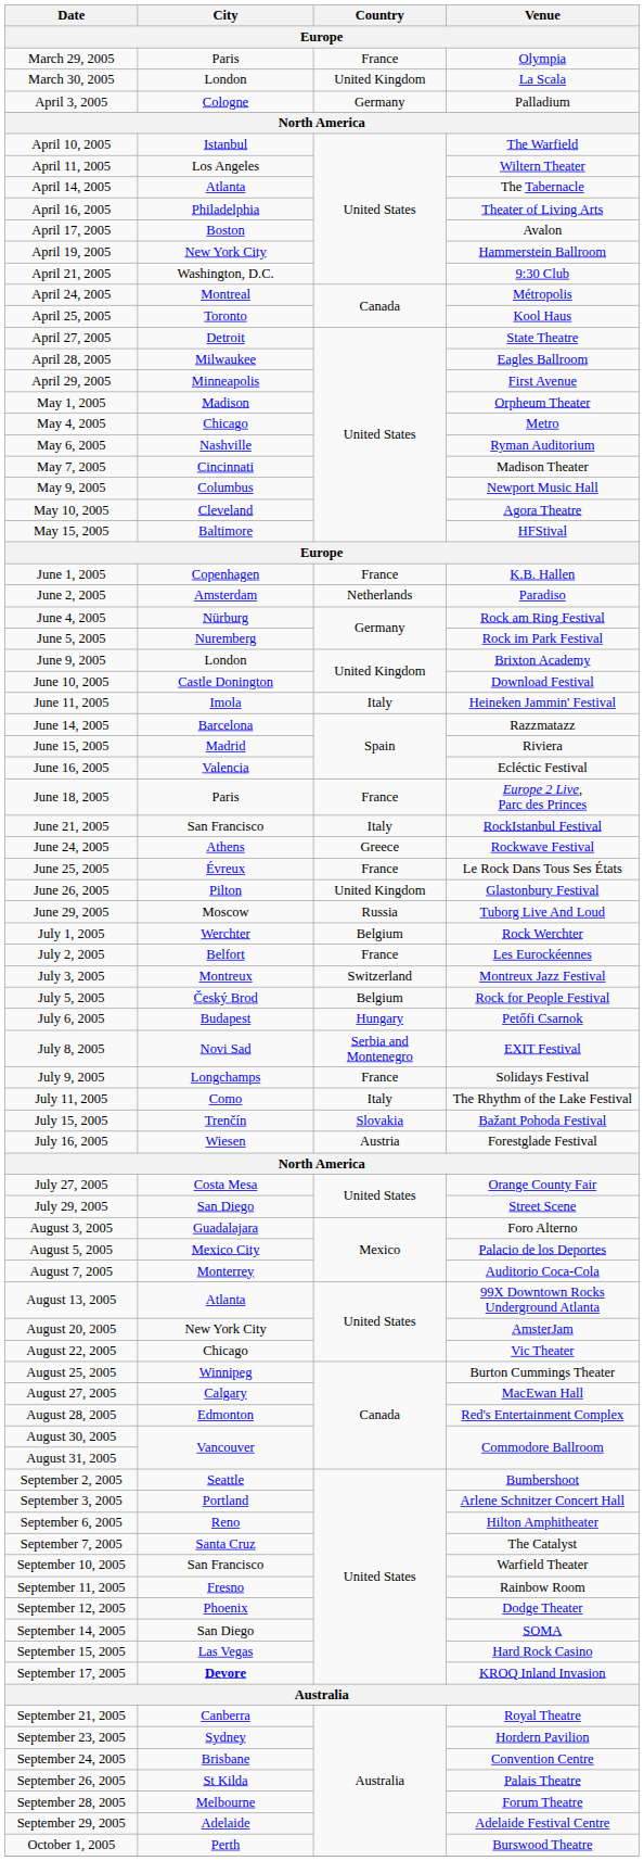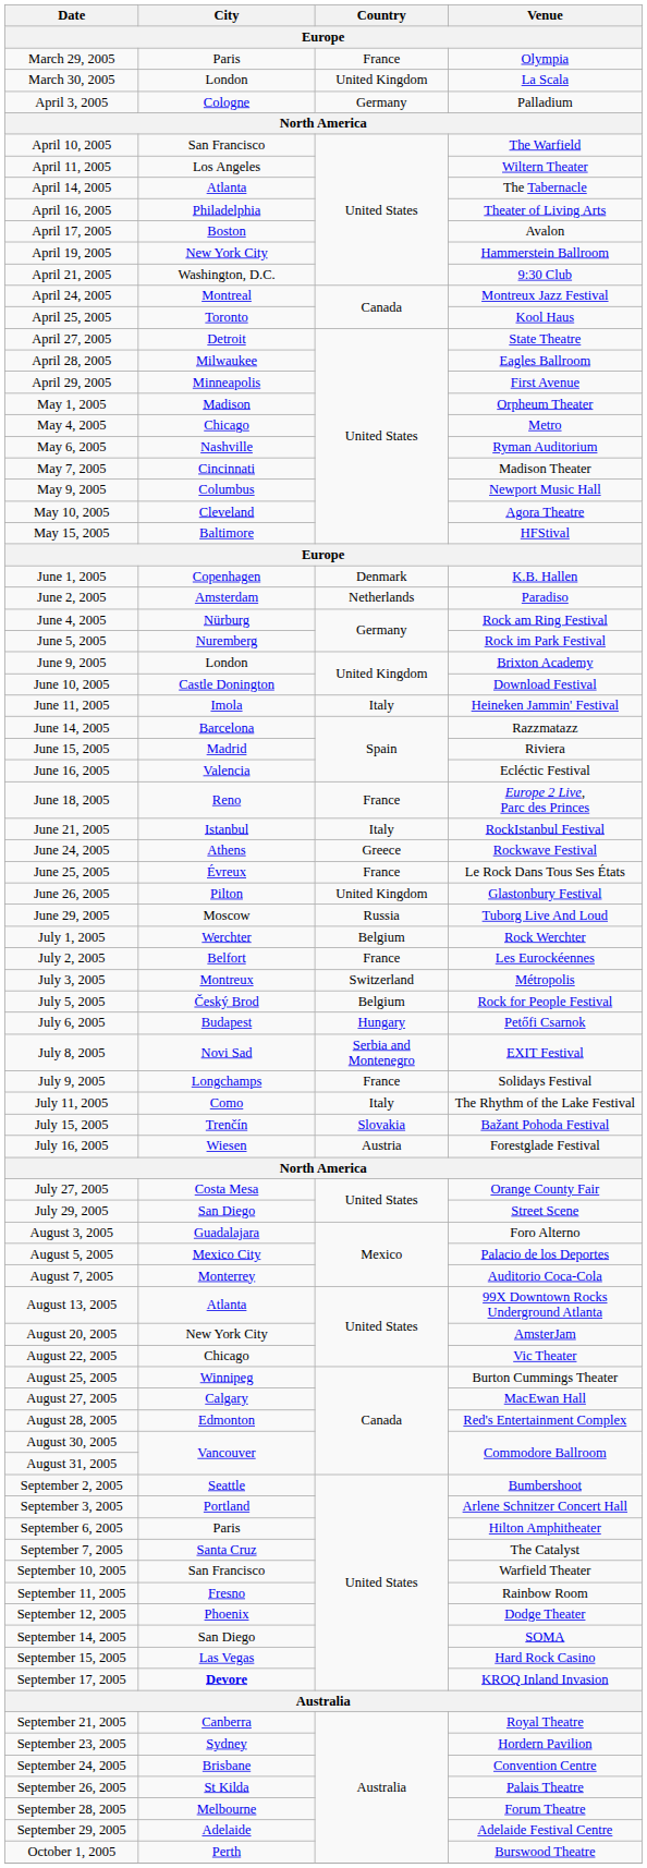 <table class="wikitable" style="text-align:center;">
 <tr>
 <th style="width:150px;">Date</th>
 <th style="width:200px;">City</th>
 <th style="width:150px;">Country</th>
 <th style="width:220px;">Venue</th>
 </tr>
 <tr>
 <th colspan="5">Europe</th>
 </tr>
 <tr>
 <td>March 29, 2005</td>
 <td>Paris</td>
 <td>France</td>
 <td><a href='#'>Olympia</a></td>
 </tr>
 <tr>
 <td>March 30, 2005</td>
 <td>London</td>
 <td>United Kingdom</td>
 <td><a href='#'>La Scala</a></td>
 </tr>
 <tr>
 <td>April 3, 2005</td>
 <td><a href='#'>Cologne</a></td>
 <td>Germany</td>
 <td>Palladium</td>
 </tr>
 <tr>
 <th colspan="5">North America</th>
 </tr>
 <tr>
 <td>April 10, 2005</td>
-<td><a href='#'>Istanbul</a></td>
+<td>San Francisco</td>
 <td rowspan="7">United States</td>
 <td><a href='#'>The Warfield</a></td>
 </tr>
 <tr>
 <td>April 11, 2005</td>
 <td>Los Angeles</td>
 <td><a href='#'>Wiltern Theater</a></td>
 </tr>
 <tr>
 <td>April 14, 2005</td>
 <td><a href='#'>Atlanta</a></td>
 <td>The <a href='#'>Tabernacle</a></td>
 </tr>
 <tr>
 <td>April 16, 2005</td>
 <td><a href='#'>Philadelphia</a></td>
 <td><a href='#'>Theater of Living Arts</a></td>
 </tr>
 <tr>
 <td>April 17, 2005</td>
 <td><a href='#'>Boston</a></td>
 <td>Avalon</td>
 </tr>
 <tr>
 <td>April 19, 2005</td>
 <td><a href='#'>New York City</a></td>
 <td><a href='#'>Hammerstein Ballroom</a></td>
 </tr>
 <tr>
 <td>April 21, 2005</td>
 <td>Washington, D.C.</td>
 <td><a href='#'>9:30 Club</a></td>
 </tr>
 <tr>
 <td>April 24, 2005</td>
 <td><a href='#'>Montreal</a></td>
 <td rowspan="2">Canada</td>
-<td><a href='#'>Métropolis</a></td>
+<td><a href='#'>Montreux Jazz Festival</a></td>
 </tr>
 <tr>
 <td>April 25, 2005</td>
 <td><a href='#'>Toronto</a></td>
 <td><a href='#'>Kool Haus</a></td>
 </tr>
 <tr>
 <td>April 27, 2005</td>
 <td><a href='#'>Detroit</a></td>
 <td rowspan="10">United States</td>
 <td><a href='#'>State Theatre</a></td>
 </tr>
 <tr>
 <td>April 28, 2005</td>
 <td><a href='#'>Milwaukee</a></td>
 <td><a href='#'>Eagles Ballroom</a></td>
 </tr>
 <tr>
 <td>April 29, 2005</td>
 <td><a href='#'>Minneapolis</a></td>
 <td><a href='#'>First Avenue</a></td>
 </tr>
 <tr>
 <td>May 1, 2005</td>
 <td><a href='#'>Madison</a></td>
 <td><a href='#'>Orpheum Theater</a></td>
 </tr>
 <tr>
 <td>May 4, 2005</td>
 <td><a href='#'>Chicago</a></td>
 <td><a href='#'>Metro</a></td>
 </tr>
 <tr>
 <td>May 6, 2005</td>
 <td><a href='#'>Nashville</a></td>
 <td><a href='#'>Ryman Auditorium</a></td>
 </tr>
 <tr>
 <td>May 7, 2005</td>
 <td><a href='#'>Cincinnati</a></td>
 <td>Madison Theater</td>
 </tr>
 <tr>
 <td>May 9, 2005</td>
 <td><a href='#'>Columbus</a></td>
 <td><a href='#'>Newport Music Hall</a></td>
 </tr>
 <tr>
 <td>May 10, 2005</td>
 <td><a href='#'>Cleveland</a></td>
 <td><a href='#'>Agora Theatre</a></td>
 </tr>
 <tr>
 <td>May 15, 2005</td>
 <td><a href='#'>Baltimore</a></td>
 <td><a href='#'>HFStival</a></td>
 </tr>
 <tr>
 <th colspan="5">Europe</th>
 </tr>
 <tr>
 <td>June 1, 2005</td>
 <td><a href='#'>Copenhagen</a></td>
-<td>France</td>
+<td>Denmark</td>
 <td><a href='#'>K.B. Hallen</a></td>
 </tr>
 <tr>
 <td>June 2, 2005</td>
 <td><a href='#'>Amsterdam</a></td>
 <td>Netherlands</td>
 <td><a href='#'>Paradiso</a></td>
 </tr>
 <tr>
 <td>June 4, 2005</td>
 <td><a href='#'>Nürburg</a></td>
 <td rowspan="2">Germany</td>
 <td><a href='#'>Rock am Ring Festival</a></td>
 </tr>
 <tr>
 <td>June 5, 2005</td>
 <td><a href='#'>Nuremberg</a></td>
 <td><a href='#'>Rock im Park Festival</a></td>
 </tr>
 <tr>
 <td>June 9, 2005</td>
 <td>London</td>
 <td rowspan="2">United Kingdom</td>
 <td><a href='#'>Brixton Academy</a></td>
 </tr>
 <tr>
 <td>June 10, 2005</td>
 <td><a href='#'>Castle Donington</a></td>
 <td><a href='#'>Download Festival</a><br></td>
 </tr>
 <tr>
 <td>June 11, 2005</td>
 <td><a href='#'>Imola</a></td>
 <td>Italy</td>
 <td><a href='#'>Heineken Jammin' Festival</a></td>
 </tr>
 <tr>
 <td>June 14, 2005</td>
 <td><a href='#'>Barcelona</a></td>
 <td rowspan="3">Spain</td>
 <td>Razzmatazz</td>
 </tr>
 <tr>
 <td>June 15, 2005</td>
 <td><a href='#'>Madrid</a></td>
 <td>Riviera</td>
 </tr>
 <tr>
 <td>June 16, 2005</td>
 <td><a href='#'>Valencia</a></td>
 <td>Ecléctic Festival</td>
 </tr>
 <tr>
 <td>June 18, 2005</td>
-<td>Paris</td>
+<td><a href='#'>Reno</a></td>
 <td>France</td>
 <td><em><a href='#'>Europe 2 Live</a></em>, <br><a href='#'>Parc des Princes</a></td>
 </tr>
 <tr>
 <td>June 21, 2005</td>
-<td>San Francisco</td>
+<td><a href='#'>Istanbul</a></td>
 <td>Italy</td>
 <td><a href='#'>RockIstanbul Festival</a></td>
 </tr>
 <tr>
 <td>June 24, 2005</td>
 <td><a href='#'>Athens</a></td>
 <td>Greece</td>
 <td><a href='#'>Rockwave Festival</a></td>
 </tr>
 <tr>
 <td>June 25, 2005</td>
 <td><a href='#'>Évreux</a></td>
 <td>France</td>
 <td>Le Rock Dans Tous Ses États</td>
 </tr>
 <tr>
 <td>June 26, 2005</td>
 <td><a href='#'>Pilton</a></td>
 <td>United Kingdom</td>
 <td><a href='#'>Glastonbury Festival</a></td>
 </tr>
 <tr>
 <td>June 29, 2005</td>
 <td>Moscow</td>
 <td>Russia</td>
 <td><a href='#'>Tuborg Live And Loud</a></td>
 </tr>
 <tr>
 <td>July 1, 2005</td>
 <td><a href='#'>Werchter</a></td>
 <td>Belgium</td>
 <td><a href='#'>Rock Werchter</a></td>
 </tr>
 <tr>
 <td>July 2, 2005</td>
 <td><a href='#'>Belfort</a></td>
 <td>France</td>
 <td><a href='#'>Les Eurockéennes</a></td>
 </tr>
 <tr>
 <td>July 3, 2005</td>
 <td><a href='#'>Montreux</a></td>
 <td>Switzerland</td>
-<td><a href='#'>Montreux Jazz Festival</a></td>
+<td><a href='#'>Métropolis</a></td>
 </tr>
 <tr>
 <td>July 5, 2005</td>
 <td><a href='#'>Český Brod</a></td>
 <td>Belgium</td>
 <td><a href='#'>Rock for People Festival</a></td>
 </tr>
 <tr>
 <td>July 6, 2005</td>
 <td><a href='#'>Budapest</a></td>
 <td><a href='#'>Hungary</a></td>
 <td><a href='#'>Petőfi Csarnok</a></td>
 </tr>
 <tr>
 <td>July 8, 2005</td>
 <td><a href='#'>Novi Sad</a></td>
 <td><a href='#'>Serbia and Montenegro</a></td>
 <td><a href='#'>EXIT Festival</a></td>
 </tr>
 <tr>
 <td>July 9, 2005</td>
 <td><a href='#'>Longchamps</a></td>
 <td>France</td>
 <td>Solidays Festival</td>
 </tr>
 <tr>
 <td>July 11, 2005</td>
 <td><a href='#'>Como</a></td>
 <td>Italy</td>
 <td>The Rhythm of the Lake Festival</td>
 </tr>
 <tr>
 <td>July 15, 2005</td>
 <td><a href='#'>Trenčín</a></td>
 <td><a href='#'>Slovakia</a></td>
 <td><a href='#'>Bažant Pohoda Festival</a></td>
 </tr>
 <tr>
 <td>July 16, 2005</td>
 <td><a href='#'>Wiesen</a></td>
 <td>Austria</td>
 <td>Forestglade Festival</td>
 </tr>
 <tr>
 <th colspan="5">North America</th>
 </tr>
 <tr>
 <td>July 27, 2005</td>
 <td><a href='#'>Costa Mesa</a></td>
 <td rowspan="2">United States</td>
 <td><a href='#'>Orange County Fair</a></td>
 </tr>
 <tr>
 <td>July 29, 2005</td>
 <td><a href='#'>San Diego</a></td>
 <td><a href='#'>Street Scene</a></td>
 </tr>
 <tr>
 <td>August 3, 2005</td>
 <td><a href='#'>Guadalajara</a></td>
 <td rowspan="3">Mexico</td>
 <td>Foro Alterno</td>
 </tr>
 <tr>
 <td>August 5, 2005</td>
 <td><a href='#'>Mexico City</a></td>
 <td><a href='#'>Palacio de los Deportes</a></td>
 </tr>
 <tr>
 <td>August 7, 2005</td>
 <td><a href='#'>Monterrey</a></td>
 <td><a href='#'>Auditorio Coca-Cola</a></td>
 </tr>
 <tr>
 <td>August 13, 2005</td>
 <td><a href='#'>Atlanta</a></td>
 <td rowspan="3">United States</td>
 <td><a href='#'>99X Downtown Rocks</a> <br><a href='#'>Underground Atlanta</a></td>
 </tr>
 <tr>
 <td>August 20, 2005</td>
 <td>New York City</td>
 <td><a href='#'>AmsterJam</a></td>
 </tr>
 <tr>
 <td>August 22, 2005</td>
 <td>Chicago</td>
 <td><a href='#'>Vic Theater</a></td>
 </tr>
 <tr>
 <td>August 25, 2005</td>
 <td><a href='#'>Winnipeg</a></td>
 <td rowspan="5">Canada</td>
 <td>Burton Cummings Theater</td>
 </tr>
 <tr>
 <td>August 27, 2005</td>
 <td><a href='#'>Calgary</a></td>
 <td><a href='#'>MacEwan Hall</a></td>
 </tr>
 <tr>
 <td>August 28, 2005</td>
 <td><a href='#'>Edmonton</a></td>
 <td><a href='#'>Red's Entertainment Complex</a></td>
 </tr>
 <tr>
 <td>August 30, 2005</td>
 <td rowspan="2"><a href='#'>Vancouver</a></td>
 <td rowspan="2"><a href='#'>Commodore Ballroom</a></td>
 </tr>
 <tr>
 <td>August 31, 2005</td>
 </tr>
 <tr>
 <td>September 2, 2005</td>
 <td><a href='#'>Seattle</a></td>
 <td rowspan="10">United States</td>
 <td><a href='#'>Bumbershoot</a></td>
 </tr>
 <tr>
 <td>September 3, 2005</td>
 <td><a href='#'>Portland</a></td>
 <td><a href='#'>Arlene Schnitzer Concert Hall</a></td>
 </tr>
 <tr>
 <td>September 6, 2005</td>
-<td><a href='#'>Reno</a></td>
+<td>Paris</td>
 <td><a href='#'>Hilton Amphitheater</a></td>
 </tr>
 <tr>
 <td>September 7, 2005</td>
 <td><a href='#'>Santa Cruz</a></td>
 <td>The Catalyst</td>
 </tr>
 <tr>
 <td>September 10, 2005</td>
 <td>San Francisco</td>
 <td>Warfield Theater</td>
 </tr>
 <tr>
 <td>September 11, 2005</td>
 <td><a href='#'>Fresno</a></td>
 <td>Rainbow Room</td>
 </tr>
 <tr>
 <td>September 12, 2005</td>
 <td><a href='#'>Phoenix</a></td>
 <td><a href='#'>Dodge Theater</a></td>
 </tr>
 <tr>
 <td>September 14, 2005</td>
 <td>San Diego</td>
 <td><a href='#'>SOMA</a></td>
 </tr>
 <tr>
 <td>September 15, 2005</td>
 <td><a href='#'>Las Vegas</a></td>
 <td><a href='#'>Hard Rock Casino</a></td>
 </tr>
 <tr>
 <td>September 17, 2005</td>
 <td><strong><a href='#'>Devore</a></strong></td>
 <td><a href='#'>KROQ Inland Invasion</a></td>
 </tr>
 <tr>
 <th colspan="5">Australia</th>
 </tr>
 <tr>
 <td>September 21, 2005</td>
 <td><a href='#'>Canberra</a></td>
 <td rowspan="7">Australia</td>
 <td><a href='#'>Royal Theatre</a></td>
 </tr>
 <tr>
 <td>September 23, 2005</td>
 <td><a href='#'>Sydney</a></td>
 <td><a href='#'>Hordern Pavilion</a></td>
 </tr>
 <tr>
 <td>September 24, 2005</td>
 <td><a href='#'>Brisbane</a></td>
 <td><a href='#'>Convention Centre</a></td>
 </tr>
 <tr>
 <td>September 26, 2005</td>
 <td><a href='#'>St Kilda</a></td>
 <td><a href='#'>Palais Theatre</a></td>
 </tr>
 <tr>
 <td>September 28, 2005</td>
 <td><a href='#'>Melbourne</a></td>
 <td><a href='#'>Forum Theatre</a></td>
 </tr>
 <tr>
 <td>September 29, 2005</td>
 <td><a href='#'>Adelaide</a></td>
 <td><a href='#'>Adelaide Festival Centre</a></td>
 </tr>
 <tr>
 <td>October 1, 2005</td>
 <td><a href='#'>Perth</a></td>
 <td><a href='#'>Burswood Theatre</a></td>
 </tr>
 <tr>
 </tr>
 </table>
